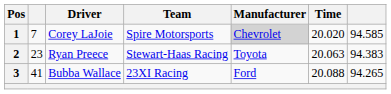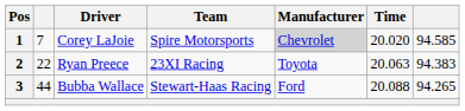 <table class="wikitable" style="font-size:95%">
 <tr>
 <th>Pos</th>
 <th></th>
 <th>Driver</th>
 <th>Team</th>
 <th>Manufacturer</th>
 <th>Time</th>
 <th></th>
 </tr>
 <tr>
 <th>1</th>
 <td>7</td>
 <td><a href='#'>Corey LaJoie</a></td>
 <td><a href='#'>Spire Motorsports</a></td>
 <td style="background: lightgrey;"><a href='#'>Chevrolet</a></td>
 <td>20.020</td>
 <td>94.585</td>
 </tr>
 <tr>
 <th>2</th>
-<td>23</td>
+<td>22</td>
 <td><a href='#'>Ryan Preece</a></td>
-<td><a href='#'>Stewart-Haas Racing</a></td>
+<td><a href='#'>23XI Racing</a></td>
 <td><a href='#'>Toyota</a></td>
 <td>20.063</td>
 <td>94.383</td>
 </tr>
 <tr>
 <th>3</th>
-<td>41</td>
+<td>44</td>
 <td><a href='#'>Bubba Wallace</a></td>
-<td><a href='#'>23XI Racing</a></td>
+<td><a href='#'>Stewart-Haas Racing</a></td>
 <td><a href='#'>Ford</a></td>
 <td>20.088</td>
 <td>94.265</td>
 </tr>
 <tr>
 <th colspan="7"></th>
 </tr>
 </table>
